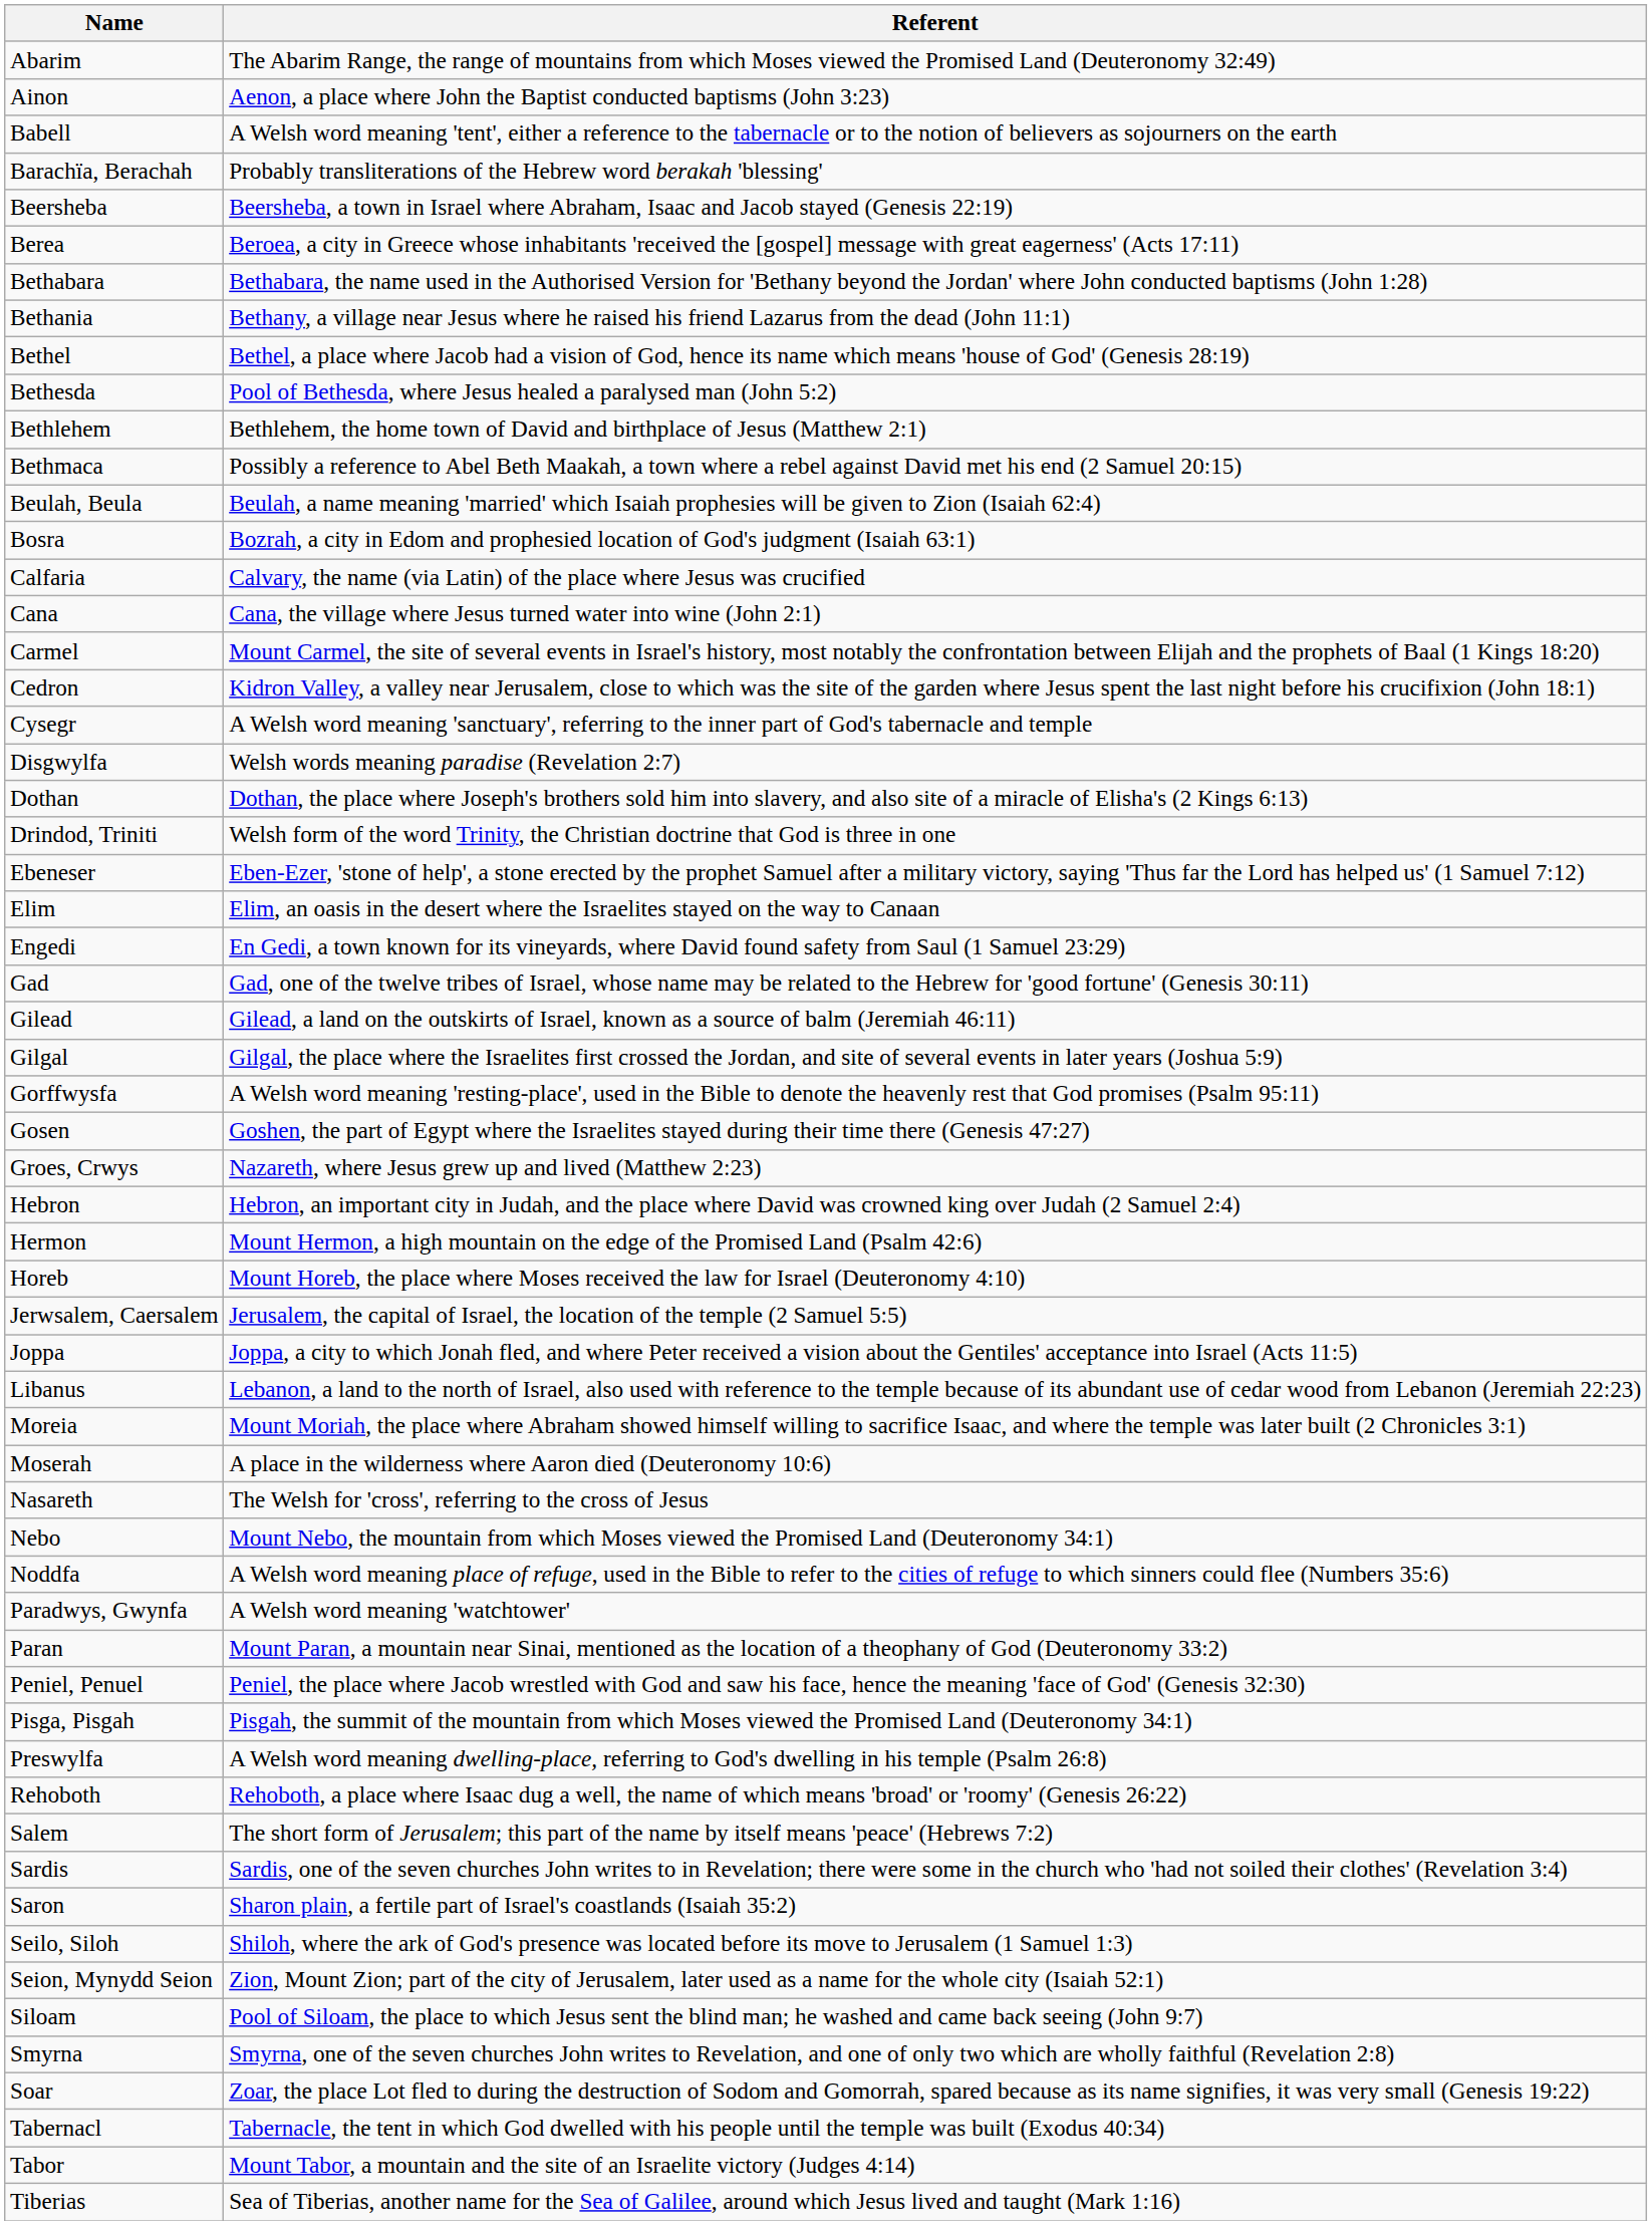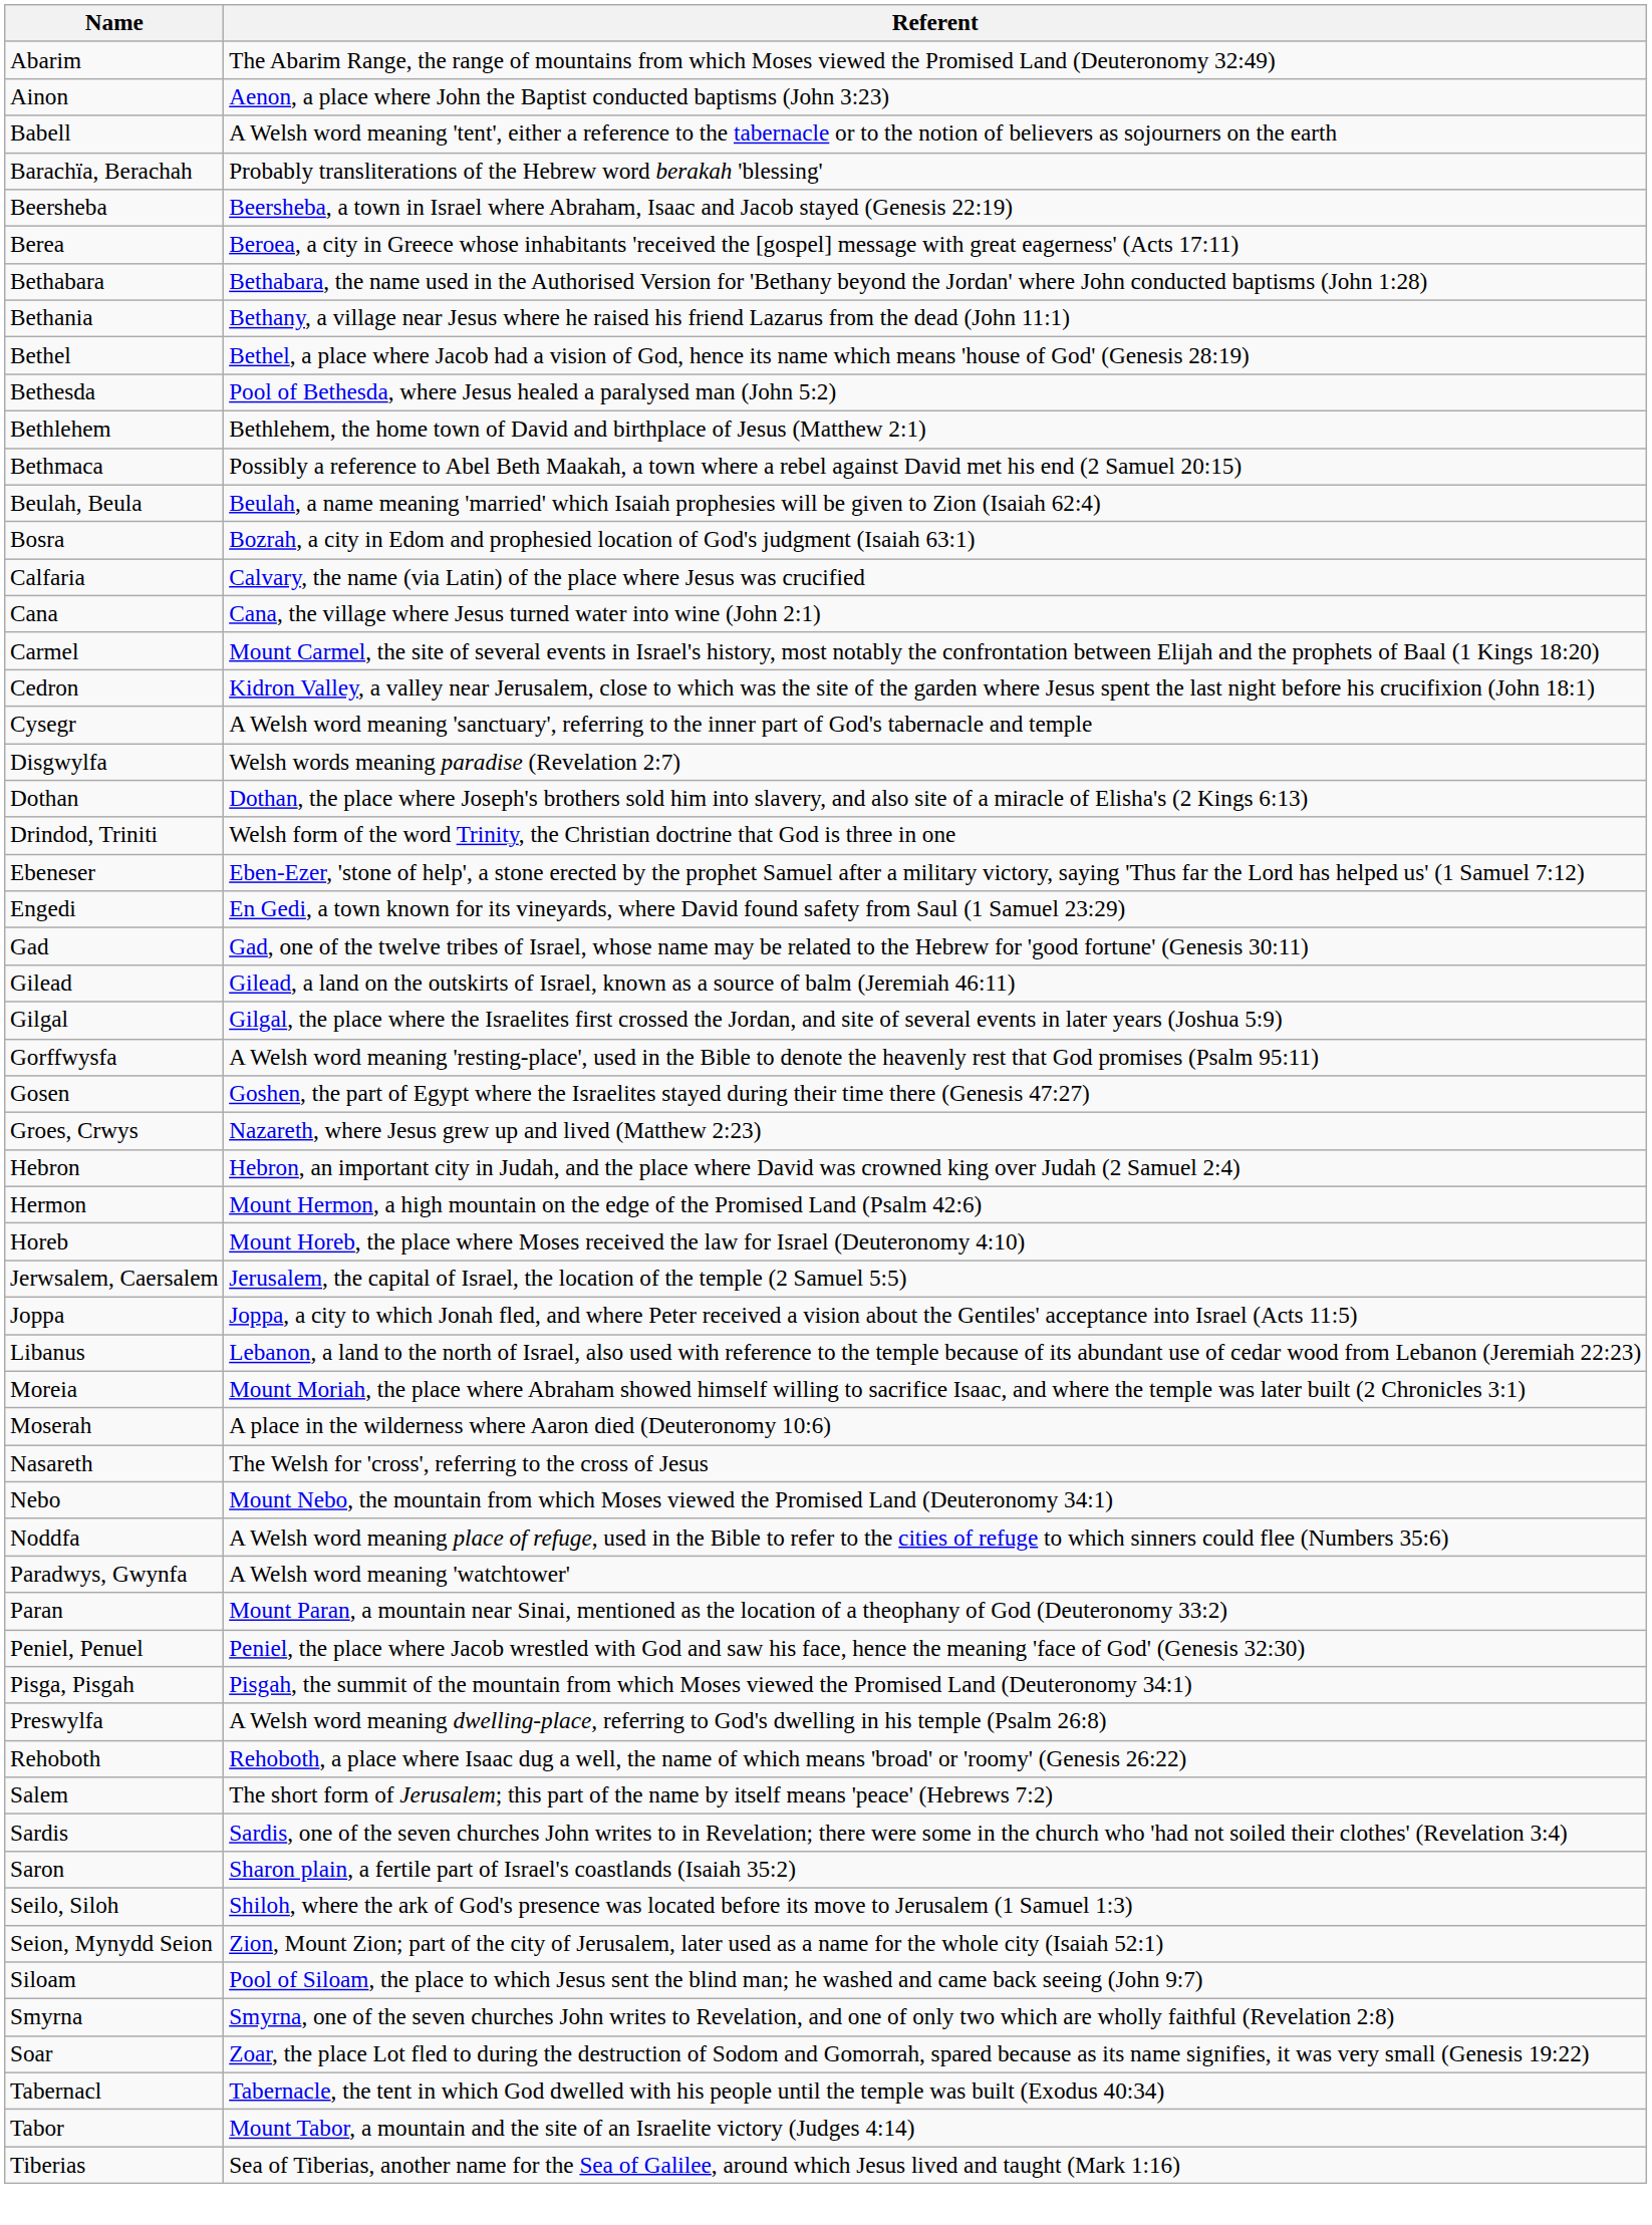 <table class="wikitable">
 <tr>
 <th>Name</th>
 <th>Referent</th>
 </tr>
 <tr>
 <td>Abarim</td>
 <td>The Abarim Range, the range of mountains from which Moses viewed the Promised Land (Deuteronomy 32:49)</td>
 </tr>
 <tr>
 <td>Ainon</td>
 <td><a href='#'>Aenon</a>, a place where John the Baptist conducted baptisms (John 3:23)</td>
 </tr>
 <tr>
 <td>Babell</td>
 <td>A Welsh word meaning 'tent', either a reference to the <a href='#'>tabernacle</a> or to the notion of believers as sojourners on the earth</td>
 </tr>
 <tr>
 <td>Barachïa, Berachah</td>
 <td>Probably transliterations of the Hebrew word <em>berakah</em> 'blessing'</td>
 </tr>
 <tr>
 <td>Beersheba</td>
 <td><a href='#'>Beersheba</a>, a town in Israel where Abraham, Isaac and Jacob stayed (Genesis 22:19)</td>
 </tr>
 <tr>
 <td>Berea</td>
 <td><a href='#'>Beroea</a>, a city in Greece whose inhabitants 'received the [gospel] message with great eagerness' (Acts 17:11)</td>
 </tr>
 <tr>
 <td>Bethabara</td>
 <td><a href='#'>Bethabara</a>, the name used in the Authorised Version for 'Bethany beyond the Jordan' where John conducted baptisms (John 1:28)</td>
 </tr>
 <tr>
 <td>Bethania</td>
 <td><a href='#'>Bethany</a>, a village near Jesus where he raised his friend Lazarus from the dead (John 11:1)</td>
 </tr>
 <tr>
 <td>Bethel</td>
 <td><a href='#'>Bethel</a>, a place where Jacob had a vision of God, hence its name which means 'house of God' (Genesis 28:19)</td>
 </tr>
 <tr>
 <td>Bethesda</td>
 <td><a href='#'>Pool of Bethesda</a>, where Jesus healed a paralysed man (John 5:2)</td>
 </tr>
 <tr>
 <td>Bethlehem</td>
 <td>Bethlehem, the home town of David and birthplace of Jesus (Matthew 2:1)</td>
 </tr>
 <tr>
 <td>Bethmaca</td>
 <td>Possibly a reference to Abel Beth Maakah, a town where a rebel against David met his end (2 Samuel 20:15)</td>
 </tr>
 <tr>
 <td>Beulah, Beula</td>
 <td><a href='#'>Beulah</a>, a name meaning 'married' which Isaiah prophesies will be given to Zion (Isaiah 62:4)</td>
 </tr>
 <tr>
 <td>Bosra</td>
 <td><a href='#'>Bozrah</a>, a city in Edom and prophesied location of God's judgment (Isaiah 63:1)</td>
 </tr>
 <tr>
 <td>Calfaria</td>
 <td><a href='#'>Calvary</a>, the name (via Latin) of the place where Jesus was crucified</td>
 </tr>
 <tr>
 <td>Cana</td>
 <td><a href='#'>Cana</a>, the village where Jesus turned water into wine (John 2:1)</td>
 </tr>
 <tr>
 <td>Carmel</td>
 <td><a href='#'>Mount Carmel</a>, the site of several events in Israel's history, most notably the confrontation between Elijah and the prophets of Baal (1 Kings 18:20)</td>
 </tr>
 <tr>
 <td>Cedron</td>
 <td><a href='#'>Kidron Valley</a>, a valley near Jerusalem, close to which was the site of the garden where Jesus spent the last night before his crucifixion (John 18:1)</td>
 </tr>
 <tr>
 <td>Cysegr</td>
 <td>A Welsh word meaning 'sanctuary', referring to the inner part of God's tabernacle and temple</td>
 </tr>
 <tr>
 <td>Disgwylfa</td>
 <td>Welsh words meaning <em>paradise</em> (Revelation 2:7)</td>
 </tr>
 <tr>
 <td>Dothan</td>
 <td><a href='#'>Dothan</a>, the place where Joseph's brothers sold him into slavery, and also site of a miracle of Elisha's (2 Kings 6:13)</td>
 </tr>
 <tr>
 <td>Drindod, Triniti</td>
 <td>Welsh form of the word <a href='#'>Trinity</a>, the Christian doctrine that God is three in one</td>
 </tr>
 <tr>
 <td>Ebeneser</td>
 <td><a href='#'>Eben-Ezer</a>, 'stone of help', a stone erected by the prophet Samuel after a military victory, saying 'Thus far the Lord has helped us' (1 Samuel 7:12)</td>
-</tr>
-<tr>
-<td>Elim</td>
-<td><a href='#'>Elim</a>, an oasis in the desert where the Israelites stayed on the way to Canaan</td>
 </tr>
 <tr>
 <td>Engedi</td>
 <td><a href='#'>En Gedi</a>, a town known for its vineyards, where David found safety from Saul (1 Samuel 23:29)</td>
 </tr>
 <tr>
 <td>Gad</td>
 <td><a href='#'>Gad</a>, one of the twelve tribes of Israel, whose name may be related to the Hebrew for 'good fortune' (Genesis 30:11)</td>
 </tr>
 <tr>
 <td>Gilead</td>
 <td><a href='#'>Gilead</a>, a land on the outskirts of Israel, known as a source of balm (Jeremiah 46:11)</td>
 </tr>
 <tr>
 <td>Gilgal</td>
 <td><a href='#'>Gilgal</a>, the place where the Israelites first crossed the Jordan, and site of several events in later years (Joshua 5:9)</td>
 </tr>
 <tr>
 <td>Gorffwysfa</td>
 <td>A Welsh word meaning 'resting-place', used in the Bible to denote the heavenly rest that God promises (Psalm 95:11)</td>
 </tr>
 <tr>
 <td>Gosen</td>
 <td><a href='#'>Goshen</a>, the part of Egypt where the Israelites stayed during their time there (Genesis 47:27)</td>
 </tr>
 <tr>
 <td>Groes, Crwys</td>
 <td><a href='#'>Nazareth</a>, where Jesus grew up and lived (Matthew 2:23)</td>
 </tr>
 <tr>
 <td>Hebron</td>
 <td><a href='#'>Hebron</a>, an important city in Judah, and the place where David was crowned king over Judah (2 Samuel 2:4)</td>
 </tr>
 <tr>
 <td>Hermon</td>
 <td><a href='#'>Mount Hermon</a>, a high mountain on the edge of the Promised Land (Psalm 42:6)</td>
 </tr>
 <tr>
 <td>Horeb</td>
 <td><a href='#'>Mount Horeb</a>, the place where Moses received the law for Israel (Deuteronomy 4:10)</td>
 </tr>
 <tr>
 <td>Jerwsalem, Caersalem</td>
 <td><a href='#'>Jerusalem</a>, the capital of Israel, the location of the temple (2 Samuel 5:5)</td>
 </tr>
 <tr>
 <td>Joppa</td>
 <td><a href='#'>Joppa</a>, a city to which Jonah fled, and where Peter received a vision about the Gentiles' acceptance into Israel (Acts 11:5)</td>
 </tr>
 <tr>
 <td>Libanus</td>
 <td><a href='#'>Lebanon</a>, a land to the north of Israel, also used with reference to the temple because of its abundant use of cedar wood from Lebanon (Jeremiah 22:23)</td>
 </tr>
 <tr>
 <td>Moreia</td>
 <td><a href='#'>Mount Moriah</a>, the place where Abraham showed himself willing to sacrifice Isaac, and where the temple was later built (2 Chronicles 3:1)</td>
 </tr>
 <tr>
 <td>Moserah</td>
 <td>A place in the wilderness where Aaron died (Deuteronomy 10:6)</td>
 </tr>
 <tr>
 <td>Nasareth</td>
 <td>The Welsh for 'cross', referring to the cross of Jesus</td>
 </tr>
 <tr>
 <td>Nebo</td>
 <td><a href='#'>Mount Nebo</a>, the mountain from which Moses viewed the Promised Land (Deuteronomy 34:1)</td>
 </tr>
 <tr>
 <td>Noddfa</td>
 <td>A Welsh word meaning <em>place of refuge</em>, used in the Bible to refer to the <a href='#'>cities of refuge</a> to which sinners could flee (Numbers 35:6)</td>
 </tr>
 <tr>
 <td>Paradwys, Gwynfa</td>
 <td>A Welsh word meaning 'watchtower'</td>
 </tr>
 <tr>
 <td>Paran</td>
 <td><a href='#'>Mount Paran</a>, a mountain near Sinai, mentioned as the location of a theophany of God (Deuteronomy 33:2)</td>
 </tr>
 <tr>
 <td>Peniel, Penuel</td>
 <td><a href='#'>Peniel</a>, the place where Jacob wrestled with God and saw his face, hence the meaning 'face of God' (Genesis 32:30)</td>
 </tr>
 <tr>
 <td>Pisga, Pisgah</td>
 <td><a href='#'>Pisgah</a>, the summit of the mountain from which Moses viewed the Promised Land (Deuteronomy 34:1)</td>
 </tr>
 <tr>
 <td>Preswylfa</td>
 <td>A Welsh word meaning <em>dwelling-place,</em> referring to God's dwelling in his temple (Psalm 26:8)</td>
 </tr>
 <tr>
 <td>Rehoboth</td>
 <td><a href='#'>Rehoboth</a>, a place where Isaac dug a well, the name of which means 'broad' or 'roomy' (Genesis 26:22)</td>
 </tr>
 <tr>
 <td>Salem</td>
 <td>The short form of <em>Jerusalem</em>; this part of the name by itself means 'peace' (Hebrews 7:2)</td>
 </tr>
 <tr>
 <td>Sardis</td>
 <td><a href='#'>Sardis</a>, one of the seven churches John writes to in Revelation; there were some in the church who 'had not soiled their clothes' (Revelation 3:4)</td>
 </tr>
 <tr>
 <td>Saron</td>
 <td><a href='#'>Sharon plain</a>, a fertile part of Israel's coastlands (Isaiah 35:2)</td>
 </tr>
 <tr>
 <td>Seilo, Siloh</td>
 <td><a href='#'>Shiloh</a>, where the ark of God's presence was located before its move to Jerusalem (1 Samuel 1:3)</td>
 </tr>
 <tr>
 <td>Seion, Mynydd Seion</td>
 <td><a href='#'>Zion</a>, Mount Zion; part of the city of Jerusalem, later used as a name for the whole city (Isaiah 52:1)</td>
 </tr>
 <tr>
 <td>Siloam</td>
 <td><a href='#'>Pool of Siloam</a>, the place to which Jesus sent the blind man; he washed and came back seeing (John 9:7)</td>
 </tr>
 <tr>
 <td>Smyrna</td>
 <td><a href='#'>Smyrna</a>, one of the seven churches John writes to Revelation, and one of only two which are wholly faithful (Revelation 2:8)</td>
 </tr>
 <tr>
 <td>Soar</td>
 <td><a href='#'>Zoar</a>, the place Lot fled to during the destruction of Sodom and Gomorrah, spared because as its name signifies, it was very small (Genesis 19:22)</td>
 </tr>
 <tr>
 <td>Tabernacl</td>
 <td><a href='#'>Tabernacle</a>, the tent in which God dwelled with his people until the temple was built (Exodus 40:34)</td>
 </tr>
 <tr>
 <td>Tabor</td>
 <td><a href='#'>Mount Tabor</a>, a mountain and the site of an Israelite victory (Judges 4:14)</td>
 </tr>
 <tr>
 <td>Tiberias</td>
 <td>Sea of Tiberias, another name for the <a href='#'>Sea of Galilee</a>, around which Jesus lived and taught (Mark 1:16)</td>
 </tr>
 </table>
